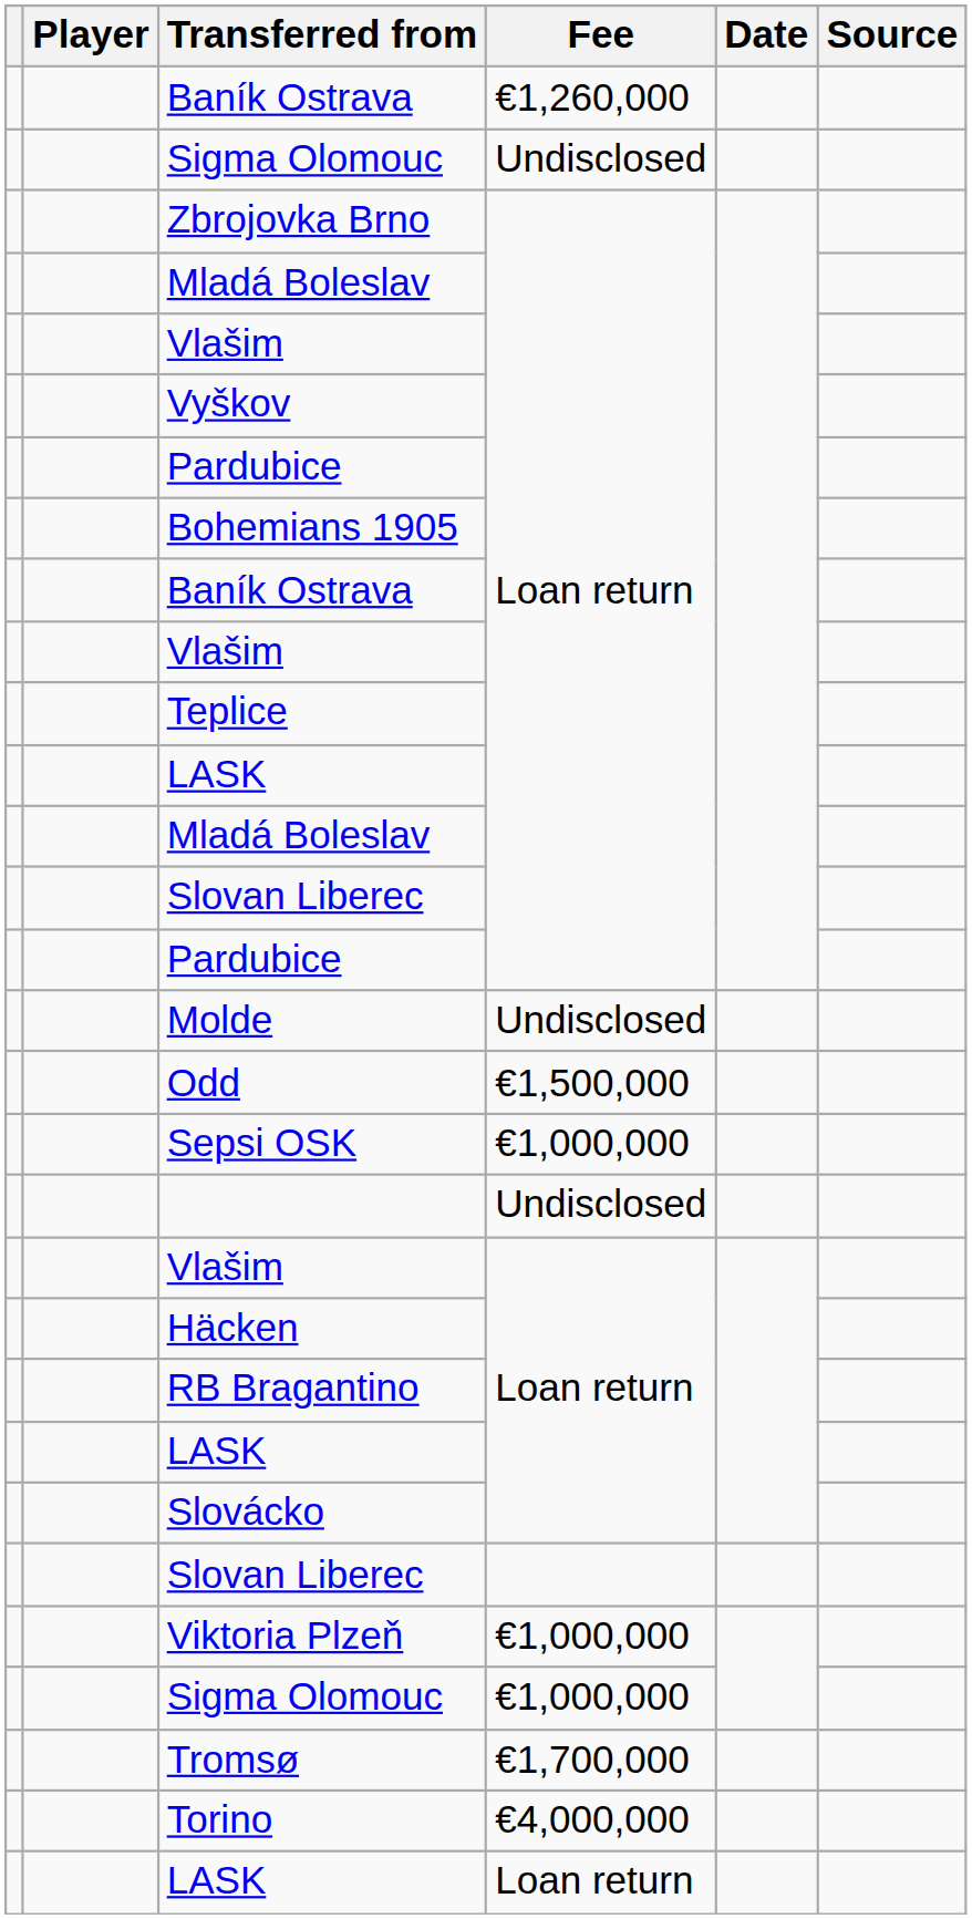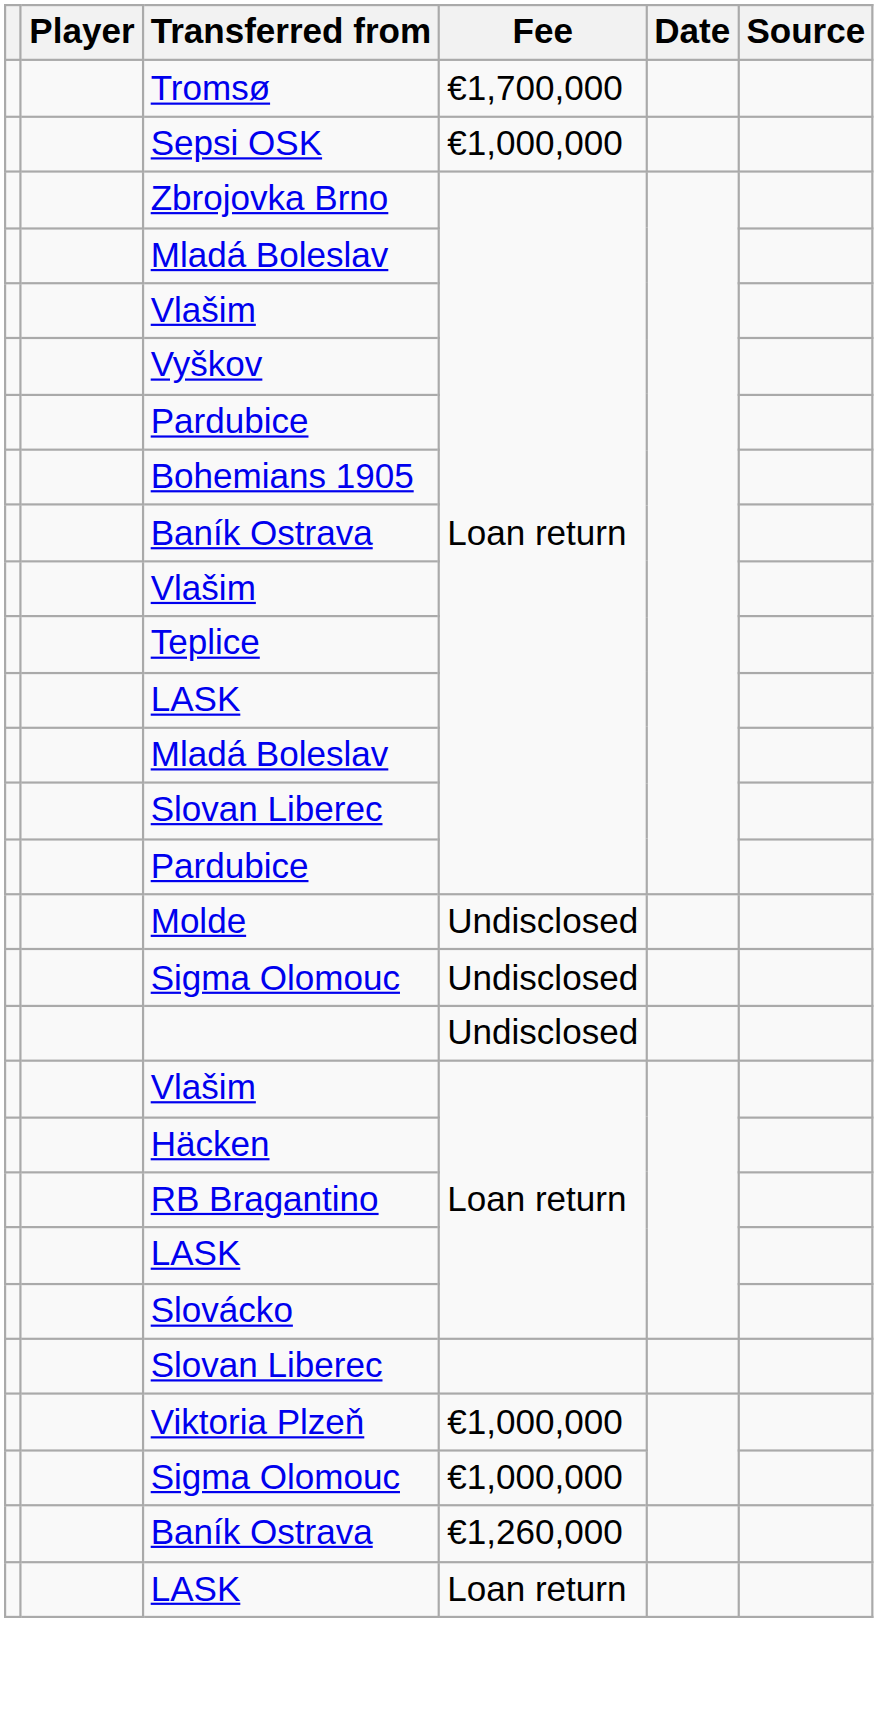 <table class="wikitable plainrowheaders sortable">
 <tr>
 <th></th>
 <th scope="col">Player</th>
 <th>Transferred from</th>
 <th style="width: 65px;">Fee</th>
 <th scope="col">Date</th>
 <th scope="col">Source</th>
 </tr>
 <tr>
 <td align="center"></td>
 <td></td>
-<td> <a href='#'>Baník Ostrava</a></td>
-<td>€1,260,000</td>
+<td> <a href='#'>Tromsø</a></td>
+<td>€1,700,000</td>
 <td></td>
 <td></td>
 </tr>
 <tr>
 <td align="center"></td>
 <td></td>
-<td> <a href='#'>Sigma Olomouc</a></td>
-<td>Undisclosed</td>
+<td> <a href='#'>Sepsi OSK</a></td>
+<td>€1,000,000</td>
 <td></td>
 <td></td>
 </tr>
 <tr>
 <td align="center"></td>
 <td></td>
 <td> <a href='#'>Zbrojovka Brno</a></td>
 <td rowspan=13>Loan return</td>
 <td rowspan=13></td>
 <td></td>
 </tr>
 <tr>
 <td align="center"></td>
 <td></td>
 <td> <a href='#'>Mladá Boleslav</a></td>
 <td></td>
 </tr>
 <tr>
 <td align="center"></td>
 <td></td>
 <td> <a href='#'>Vlašim</a></td>
 <td></td>
 </tr>
 <tr>
 <td align="center"></td>
 <td></td>
 <td> <a href='#'>Vyškov</a></td>
 <td></td>
 </tr>
 <tr>
 <td align="center"></td>
 <td></td>
 <td> <a href='#'>Pardubice</a></td>
 <td></td>
 </tr>
 <tr>
 <td align="center"></td>
 <td></td>
 <td> <a href='#'>Bohemians 1905</a></td>
 <td></td>
 </tr>
 <tr>
 <td align="center"></td>
 <td></td>
 <td> <a href='#'>Baník Ostrava</a></td>
 <td></td>
 </tr>
 <tr>
 <td align="center"></td>
 <td></td>
 <td> <a href='#'>Vlašim</a></td>
 <td></td>
 </tr>
 <tr>
 <td align="center"></td>
 <td></td>
 <td> <a href='#'>Teplice</a></td>
 <td></td>
 </tr>
 <tr>
 <td align="center"></td>
 <td></td>
 <td> <a href='#'>LASK</a></td>
 <td></td>
 </tr>
 <tr>
 <td align="center"></td>
 <td></td>
 <td> <a href='#'>Mladá Boleslav</a></td>
 <td></td>
 </tr>
 <tr>
 <td align="center"></td>
 <td></td>
 <td> <a href='#'>Slovan Liberec</a></td>
 <td></td>
 </tr>
 <tr>
 <td align="center"></td>
 <td></td>
 <td> <a href='#'>Pardubice</a></td>
 <td></td>
 </tr>
 <tr>
 <td align="center"></td>
 <td></td>
 <td> <a href='#'>Molde</a></td>
 <td>Undisclosed</td>
 <td></td>
 <td></td>
 </tr>
 <tr>
 <td align="center"></td>
 <td></td>
-<td> <a href='#'>Odd</a></td>
-<td>€1,500,000</td>
-<td></td>
-<td></td>
-</tr>
-<tr>
-<td align="center"></td>
-<td></td>
-<td> <a href='#'>Sepsi OSK</a></td>
-<td>€1,000,000</td>
+<td> <a href='#'>Sigma Olomouc</a></td>
+<td>Undisclosed</td>
 <td></td>
 <td></td>
 </tr>
 <tr>
 <td align="center"></td>
 <td></td>
 <td></td>
 <td>Undisclosed</td>
 <td></td>
 <td></td>
 </tr>
 <tr>
 <td align="center"></td>
 <td></td>
 <td> <a href='#'>Vlašim</a></td>
 <td rowspan=5>Loan return</td>
 <td rowspan=5></td>
 <td></td>
 </tr>
 <tr>
 <td align="center"></td>
 <td></td>
 <td> <a href='#'>Häcken</a></td>
 <td></td>
 </tr>
 <tr>
 <td align="center"></td>
 <td></td>
 <td> <a href='#'>RB Bragantino</a></td>
 <td></td>
 </tr>
 <tr>
 <td align="center"></td>
 <td></td>
 <td> <a href='#'>LASK</a></td>
 <td></td>
 </tr>
 <tr>
 <td align="center"></td>
 <td></td>
 <td> <a href='#'>Slovácko</a></td>
 <td></td>
 </tr>
 <tr>
 <td align="center"></td>
 <td></td>
 <td> <a href='#'>Slovan Liberec</a></td>
 <td></td>
 <td></td>
 <td></td>
 </tr>
 <tr>
 <td align="center"></td>
 <td></td>
 <td> <a href='#'>Viktoria Plzeň</a></td>
 <td>€1,000,000</td>
 <td rowspan=2></td>
 <td></td>
 </tr>
 <tr>
 <td align="center"></td>
 <td></td>
 <td> <a href='#'>Sigma Olomouc</a></td>
 <td>€1,000,000</td>
 <td></td>
 </tr>
 <tr>
 <td align="center"></td>
 <td></td>
-<td> <a href='#'>Tromsø</a></td>
-<td>€1,700,000</td>
-<td></td>
-<td></td>
-</tr>
-<tr>
-<td align="center"></td>
-<td></td>
-<td> <a href='#'>Torino</a></td>
-<td>€4,000,000</td>
+<td> <a href='#'>Baník Ostrava</a></td>
+<td>€1,260,000</td>
 <td></td>
 <td></td>
 </tr>
 <tr>
 <td align="center"></td>
 <td></td>
 <td> <a href='#'>LASK</a></td>
 <td>Loan return</td>
 <td></td>
 <td></td>
 </tr>
 </table>
